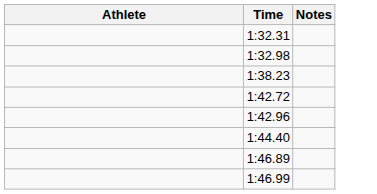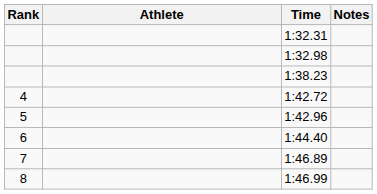 <table class="wikitable" style="text-align:center">
 <tr>
+<th>Rank</th>
 <th Style="width:18em">Athlete</th>
 <th>Time</th>
 <th>Notes</th>
 </tr>
 <tr>
+<td></td>
 <td style="text-align:left"></td>
 <td>1:32.31</td>
 <td></td>
 </tr>
 <tr>
+<td></td>
 <td style="text-align:left"></td>
 <td>1:32.98</td>
 <td></td>
 </tr>
 <tr>
+<td></td>
 <td style="text-align:left"></td>
 <td>1:38.23</td>
 <td></td>
 </tr>
 <tr>
+<td>4</td>
 <td style="text-align:left"></td>
 <td>1:42.72</td>
 <td></td>
 </tr>
 <tr>
+<td>5</td>
 <td style="text-align:left"></td>
 <td>1:42.96</td>
 <td></td>
 </tr>
 <tr>
+<td>6</td>
 <td style="text-align:left"></td>
 <td>1:44.40</td>
 <td></td>
 </tr>
 <tr>
+<td>7</td>
 <td style="text-align:left"></td>
 <td>1:46.89</td>
 <td></td>
 </tr>
 <tr>
+<td>8</td>
 <td style="text-align:left"></td>
 <td>1:46.99</td>
 <td></td>
 </tr>
 </table>
